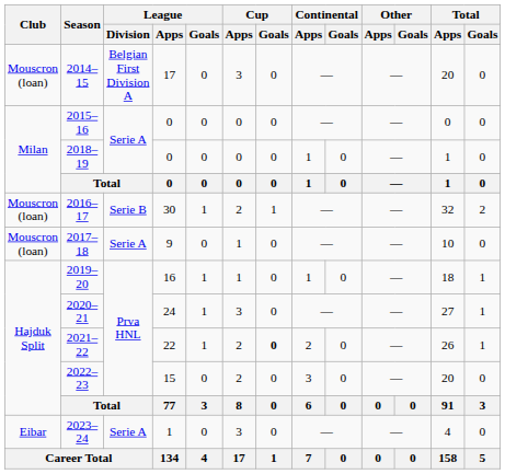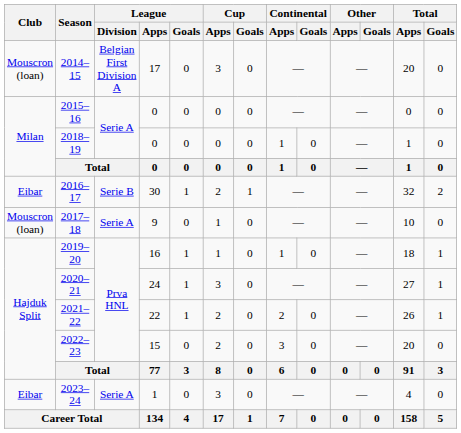 <table class="wikitable" style="text-align: center;">
 <tr>
 <th rowspan=2>Club</th>
 <th rowspan=2>Season</th>
 <th colspan=3>League</th>
 <th colspan=2>Cup</th>
 <th colspan=2>Continental</th>
 <th colspan=2>Other</th>
 <th colspan=2>Total</th>
 </tr>
 <tr>
 <th>Division</th>
 <th>Apps</th>
 <th>Goals</th>
 <th>Apps</th>
 <th>Goals</th>
 <th>Apps</th>
 <th>Goals</th>
 <th>Apps</th>
 <th>Goals</th>
 <th>Apps</th>
 <th>Goals</th>
 </tr>
 <tr>
 <td><a href='#'>Mouscron</a> (loan)</td>
 <td><a href='#'>2014–15</a></td>
 <td><a href='#'>Belgian First Division A</a></td>
 <td>17</td>
 <td>0</td>
 <td>3</td>
 <td>0</td>
 <td colspan="2">—</td>
 <td colspan="2">—</td>
 <td>20</td>
 <td>0</td>
 </tr>
 <tr>
 <td rowspan="3"><a href='#'>Milan</a></td>
 <td><a href='#'>2015–16</a></td>
 <td rowspan="2"><a href='#'>Serie A</a></td>
 <td>0</td>
 <td>0</td>
 <td>0</td>
 <td>0</td>
 <td colspan="2">—</td>
 <td colspan="2">—</td>
 <td>0</td>
 <td>0</td>
 </tr>
 <tr>
 <td><a href='#'>2018–19</a></td>
 <td>0</td>
 <td>0</td>
 <td>0</td>
 <td>0</td>
 <td>1</td>
 <td>0</td>
 <td colspan="2">—</td>
 <td>1</td>
 <td>0</td>
 </tr>
 <tr>
 <th colspan="2">Total</th>
 <th>0</th>
 <th>0</th>
 <th>0</th>
 <th>0</th>
 <th>1</th>
 <th>0</th>
 <th colspan="2">—</th>
 <th>1</th>
 <th>0</th>
 </tr>
 <tr>
-<td><a href='#'>Mouscron</a> (loan)</td>
+<td><a href='#'>Eibar</a></td>
 <td><a href='#'>2016–17</a></td>
 <td><a href='#'>Serie B</a></td>
 <td>30</td>
 <td>1</td>
 <td>2</td>
 <td>1</td>
 <td colspan="2">—</td>
 <td colspan="2">—</td>
 <td>32</td>
 <td>2</td>
 </tr>
 <tr>
 <td><a href='#'>Mouscron</a> (loan)</td>
 <td><a href='#'>2017–18</a></td>
 <td><a href='#'>Serie A</a></td>
 <td>9</td>
 <td>0</td>
 <td>1</td>
 <td>0</td>
 <td colspan="2">—</td>
 <td colspan="2">—</td>
 <td>10</td>
 <td>0</td>
 </tr>
 <tr>
 <td rowspan="5"><a href='#'>Hajduk Split</a></td>
 <td><a href='#'>2019–20</a></td>
 <td rowspan="4"><a href='#'>Prva HNL</a></td>
 <td>16</td>
 <td>1</td>
 <td>1</td>
 <td>0</td>
 <td>1</td>
 <td>0</td>
 <td colspan="2">—</td>
 <td>18</td>
 <td>1</td>
 </tr>
 <tr>
 <td><a href='#'>2020–21</a></td>
 <td>24</td>
 <td>1</td>
 <td>3</td>
 <td>0</td>
 <td colspan="2">—</td>
 <td colspan="2">—</td>
 <td>27</td>
 <td>1</td>
 </tr>
 <tr>
 <td><a href='#'>2021–22</a></td>
 <td>22</td>
 <td>1</td>
 <td>2</td>
-<td><strong>0</strong></td>
+<td>0</td>
 <td>2</td>
 <td>0</td>
 <td colspan="2">—</td>
 <td>26</td>
 <td>1</td>
 </tr>
 <tr>
 <td><a href='#'>2022–23</a></td>
 <td>15</td>
 <td>0</td>
 <td>2</td>
 <td>0</td>
 <td>3</td>
 <td>0</td>
 <td colspan="2">—</td>
 <td>20</td>
 <td>0</td>
 </tr>
 <tr>
 <th colspan="2">Total</th>
 <th>77</th>
 <th>3</th>
 <th>8</th>
 <th>0</th>
 <th>6</th>
 <th>0</th>
 <th>0</th>
 <th>0</th>
 <th>91</th>
 <th>3</th>
 </tr>
 <tr>
 <td><a href='#'>Eibar</a></td>
 <td><a href='#'>2023–24</a></td>
 <td><a href='#'>Serie A</a></td>
 <td>1</td>
 <td>0</td>
 <td>3</td>
 <td>0</td>
 <td colspan="2">—</td>
 <td colspan="2">—</td>
 <td>4</td>
 <td>0</td>
 </tr>
 <tr>
 <th colspan="3">Career Total</th>
 <th>134</th>
 <th>4</th>
 <th>17</th>
 <th>1</th>
 <th>7</th>
 <th>0</th>
 <th>0</th>
 <th>0</th>
 <th>158</th>
 <th>5</th>
 </tr>
 </table>
